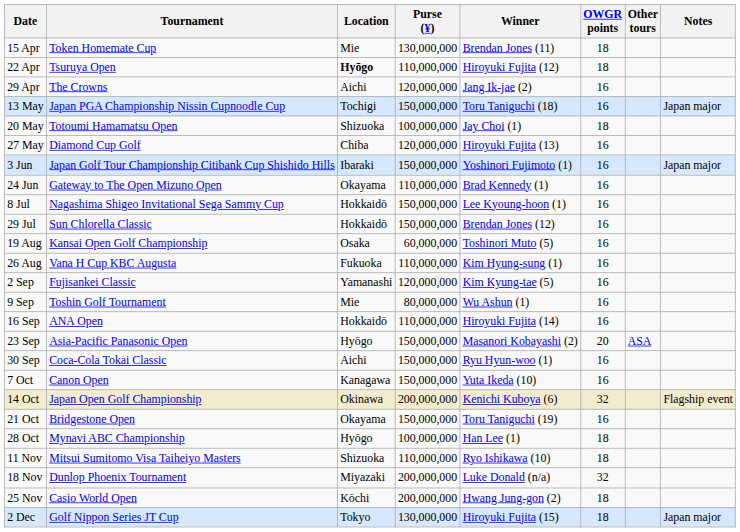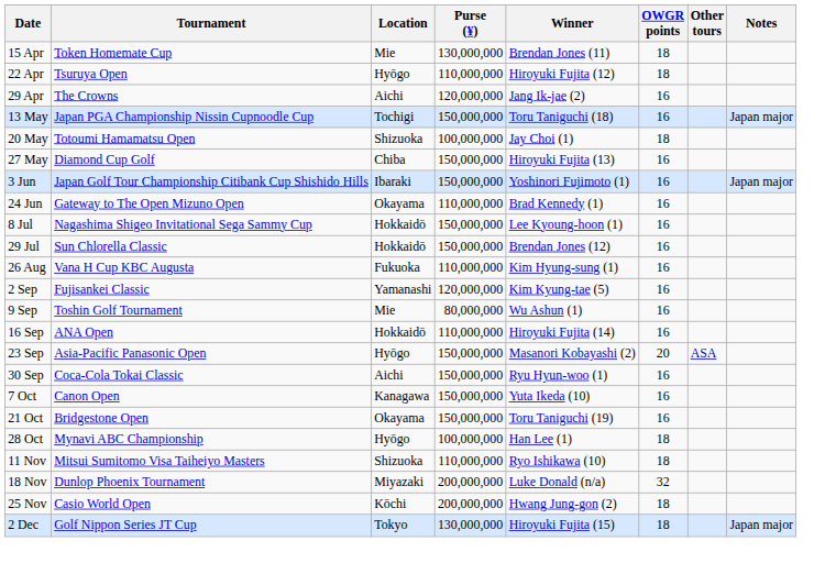 <table class="wikitable" style="font-size:95%">
 <tr>
 <th>Date</th>
 <th>Tournament</th>
 <th>Location</th>
 <th>Purse<br>(<a href='#'>¥</a>)</th>
 <th>Winner</th>
 <th><a href='#'>OWGR</a><br>points</th>
 <th>Other<br>tours</th>
 <th>Notes</th>
 </tr>
 <tr>
 <td>15 Apr</td>
 <td><a href='#'>Token Homemate Cup</a></td>
 <td>Mie</td>
 <td align=right>130,000,000</td>
 <td> <a href='#'>Brendan Jones</a> (11)</td>
 <td align=center>18</td>
 <td></td>
 <td></td>
 </tr>
 <tr>
 <td>22 Apr</td>
 <td><a href='#'>Tsuruya Open</a></td>
-<td><strong>Hyōgo</strong></td>
+<td>Hyōgo</td>
 <td align=right>110,000,000</td>
 <td> <a href='#'>Hiroyuki Fujita</a> (12)</td>
 <td align=center>18</td>
 <td></td>
 <td></td>
 </tr>
 <tr>
 <td>29 Apr</td>
 <td><a href='#'>The Crowns</a></td>
 <td>Aichi</td>
 <td align=right>120,000,000</td>
 <td> <a href='#'>Jang Ik-jae</a> (2)</td>
 <td align=center>16</td>
 <td></td>
 <td></td>
 </tr>
 <tr style="background:#D6E8FF;">
 <td>13 May</td>
 <td><a href='#'>Japan PGA Championship Nissin Cupnoodle Cup</a></td>
 <td>Tochigi</td>
 <td align=right>150,000,000</td>
 <td> <a href='#'>Toru Taniguchi</a> (18)</td>
 <td align=center>16</td>
 <td></td>
 <td>Japan major</td>
 </tr>
 <tr>
 <td>20 May</td>
 <td><a href='#'>Totoumi Hamamatsu Open</a></td>
 <td>Shizuoka</td>
 <td align=right>100,000,000</td>
 <td> <a href='#'>Jay Choi</a> (1)</td>
 <td align=center>18</td>
 <td></td>
 <td></td>
 </tr>
 <tr>
 <td>27 May</td>
 <td><a href='#'>Diamond Cup Golf</a></td>
 <td>Chiba</td>
-<td align=right>120,000,000</td>
+<td align=right>150,000,000</td>
 <td> <a href='#'>Hiroyuki Fujita</a> (13)</td>
 <td align=center>16</td>
 <td></td>
 <td></td>
 </tr>
 <tr style="background:#D6E8FF;">
 <td>3 Jun</td>
 <td><a href='#'>Japan Golf Tour Championship Citibank Cup Shishido Hills</a></td>
 <td>Ibaraki</td>
 <td align=right>150,000,000</td>
 <td> <a href='#'>Yoshinori Fujimoto</a> (1)</td>
 <td align=center>16</td>
 <td></td>
 <td>Japan major</td>
 </tr>
 <tr>
 <td>24 Jun</td>
 <td><a href='#'>Gateway to The Open Mizuno Open</a></td>
 <td>Okayama</td>
 <td align=right>110,000,000</td>
 <td> <a href='#'>Brad Kennedy</a> (1)</td>
 <td align=center>16</td>
 <td></td>
 <td></td>
 </tr>
 <tr>
 <td>8 Jul</td>
 <td><a href='#'>Nagashima Shigeo Invitational Sega Sammy Cup</a></td>
 <td>Hokkaidō</td>
 <td align=right>150,000,000</td>
 <td> <a href='#'>Lee Kyoung-hoon</a> (1)</td>
 <td align=center>16</td>
 <td></td>
 <td></td>
 </tr>
 <tr>
 <td>29 Jul</td>
 <td><a href='#'>Sun Chlorella Classic</a></td>
 <td>Hokkaidō</td>
 <td align=right>150,000,000</td>
 <td> <a href='#'>Brendan Jones</a> (12)</td>
-<td align=center>16</td>
-<td></td>
-<td></td>
-</tr>
-<tr>
-<td>19 Aug</td>
-<td><a href='#'>Kansai Open Golf Championship</a></td>
-<td>Osaka</td>
-<td align=right>60,000,000</td>
-<td> <a href='#'>Toshinori Muto</a> (5)</td>
 <td align=center>16</td>
 <td></td>
 <td></td>
 </tr>
 <tr>
 <td>26 Aug</td>
 <td><a href='#'>Vana H Cup KBC Augusta</a></td>
 <td>Fukuoka</td>
 <td align=right>110,000,000</td>
 <td> <a href='#'>Kim Hyung-sung</a> (1)</td>
 <td align=center>16</td>
 <td></td>
 <td></td>
 </tr>
 <tr>
 <td>2 Sep</td>
 <td><a href='#'>Fujisankei Classic</a></td>
 <td>Yamanashi</td>
 <td align=right>120,000,000</td>
 <td> <a href='#'>Kim Kyung-tae</a> (5)</td>
 <td align=center>16</td>
 <td></td>
 <td></td>
 </tr>
 <tr>
 <td>9 Sep</td>
 <td><a href='#'>Toshin Golf Tournament</a></td>
 <td>Mie</td>
 <td align=right>80,000,000</td>
 <td> <a href='#'>Wu Ashun</a> (1)</td>
 <td align=center>16</td>
 <td></td>
 <td></td>
 </tr>
 <tr>
 <td>16 Sep</td>
 <td><a href='#'>ANA Open</a></td>
 <td>Hokkaidō</td>
 <td align=right>110,000,000</td>
 <td> <a href='#'>Hiroyuki Fujita</a> (14)</td>
 <td align=center>16</td>
 <td></td>
 <td></td>
 </tr>
 <tr>
 <td>23 Sep</td>
 <td><a href='#'>Asia-Pacific Panasonic Open</a></td>
 <td>Hyōgo</td>
 <td align=right>150,000,000</td>
 <td> <a href='#'>Masanori Kobayashi</a> (2)</td>
 <td align=center>20</td>
 <td><a href='#'>ASA</a></td>
 <td></td>
 </tr>
 <tr>
 <td>30 Sep</td>
 <td><a href='#'>Coca-Cola Tokai Classic</a></td>
 <td>Aichi</td>
 <td align=right>150,000,000</td>
 <td> <a href='#'>Ryu Hyun-woo</a> (1)</td>
 <td align=center>16</td>
 <td></td>
 <td></td>
 </tr>
 <tr>
 <td>7 Oct</td>
 <td><a href='#'>Canon Open</a></td>
 <td>Kanagawa</td>
 <td align=right>150,000,000</td>
 <td> <a href='#'>Yuta Ikeda</a> (10)</td>
 <td align=center>16</td>
 <td></td>
 <td></td>
 </tr>
-<tr style="background:#f2ecce;">
-<td>14 Oct</td>
-<td><a href='#'>Japan Open Golf Championship</a></td>
-<td>Okinawa</td>
-<td align=right>200,000,000</td>
-<td> <a href='#'>Kenichi Kuboya</a> (6)</td>
-<td align=center>32</td>
-<td></td>
-<td>Flagship event</td>
-</tr>
 <tr>
 <td>21 Oct</td>
 <td><a href='#'>Bridgestone Open</a></td>
 <td>Okayama</td>
 <td align=right>150,000,000</td>
 <td> <a href='#'>Toru Taniguchi</a> (19)</td>
 <td align=center>16</td>
 <td></td>
 <td></td>
 </tr>
 <tr>
 <td>28 Oct</td>
 <td><a href='#'>Mynavi ABC Championship</a></td>
 <td>Hyōgo</td>
 <td align=right>100,000,000</td>
 <td> <a href='#'>Han Lee</a> (1)</td>
 <td align=center>18</td>
 <td></td>
 <td></td>
 </tr>
 <tr>
 <td>11 Nov</td>
 <td><a href='#'>Mitsui Sumitomo Visa Taiheiyo Masters</a></td>
 <td>Shizuoka</td>
 <td align=right>110,000,000</td>
 <td> <a href='#'>Ryo Ishikawa</a> (10)</td>
 <td align=center>18</td>
 <td></td>
 <td></td>
 </tr>
 <tr>
 <td>18 Nov</td>
 <td><a href='#'>Dunlop Phoenix Tournament</a></td>
 <td>Miyazaki</td>
 <td align=right>200,000,000</td>
 <td> <a href='#'>Luke Donald</a> (n/a)</td>
 <td align=center>32</td>
 <td></td>
 <td></td>
 </tr>
 <tr>
 <td>25 Nov</td>
 <td><a href='#'>Casio World Open</a></td>
 <td>Kōchi</td>
 <td align=right>200,000,000</td>
 <td> <a href='#'>Hwang Jung-gon</a> (2)</td>
 <td align=center>18</td>
 <td></td>
 <td></td>
 </tr>
 <tr style="background:#D6E8FF;">
 <td>2 Dec</td>
 <td><a href='#'>Golf Nippon Series JT Cup</a></td>
 <td>Tokyo</td>
 <td align=right>130,000,000</td>
 <td> <a href='#'>Hiroyuki Fujita</a> (15)</td>
 <td align=center>18</td>
 <td></td>
 <td>Japan major</td>
 </tr>
 </table>
